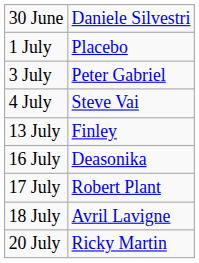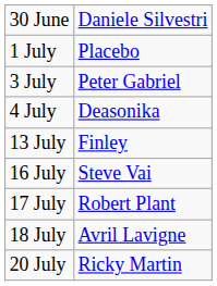 <table class="wikitable">
 <tr>
 <td>30 June</td>
 <td><a href='#'>Daniele Silvestri</a></td>
 </tr>
 <tr>
 <td>1 July</td>
 <td><a href='#'>Placebo</a></td>
 </tr>
 <tr>
 <td>3 July</td>
 <td><a href='#'>Peter Gabriel</a></td>
 </tr>
 <tr>
 <td>4 July</td>
-<td><a href='#'>Steve Vai</a></td>
+<td><a href='#'>Deasonika</a></td>
 </tr>
 <tr>
 <td>13 July</td>
 <td><a href='#'>Finley</a></td>
 </tr>
 <tr>
 <td>16 July</td>
-<td><a href='#'>Deasonika</a></td>
+<td><a href='#'>Steve Vai</a></td>
 </tr>
 <tr>
 <td>17 July</td>
 <td><a href='#'>Robert Plant</a></td>
 </tr>
 <tr>
 <td>18 July</td>
 <td><a href='#'>Avril Lavigne</a></td>
 </tr>
 <tr>
 <td>20 July</td>
 <td><a href='#'>Ricky Martin</a></td>
 </tr>
 </table>
